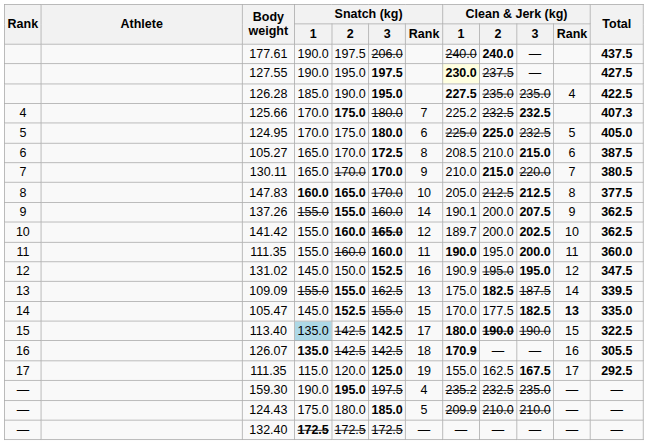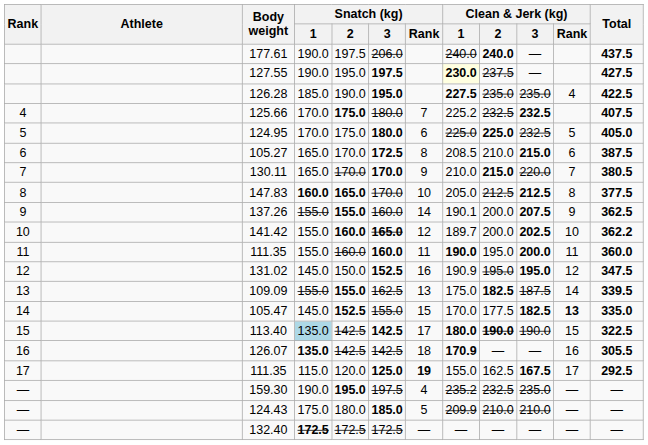 <table class = "wikitable" style="text-align:center;">
 <tr>
 <th rowspan=2 width=40>Rank</th>
 <th rowspan=2 width=250>Athlete</th>
 <th rowspan=2 width=60>Body weight</th>
 <th colspan=4>Snatch (kg)</th>
 <th colspan=4>Clean & Jerk (kg)</th>
 <th rowspan=2 width=60>Total</th>
 </tr>
 <tr>
 <th width=40>1</th>
 <th width=40>2</th>
 <th width=40>3</th>
 <th width=40>Rank</th>
 <th width=40>1</th>
 <th width=40>2</th>
 <th width=40>3</th>
 <th width=40>Rank</th>
 </tr>
 <tr>
 <td></td>
 <td align=left></td>
 <td>177.61</td>
 <td>190.0</td>
 <td>197.5</td>
 <td><s>206.0 </s></td>
 <td></td>
 <td><s>240.0 </s></td>
 <td><strong>240.0</strong></td>
 <td>—</td>
 <td></td>
 <td><strong>437.5 </strong></td>
 </tr>
 <tr>
 <td></td>
 <td align=left></td>
 <td>127.55</td>
 <td>190.0</td>
 <td>195.0</td>
 <td><strong>197.5</strong></td>
 <td></td>
 <td style="background: lightyellow;"><strong>230.0</strong></td>
 <td><s>237.5 </s></td>
 <td>—</td>
 <td></td>
 <td><strong>427.5 </strong></td>
 </tr>
 <tr>
 <td></td>
 <td align=left></td>
 <td>126.28</td>
 <td>185.0</td>
 <td>190.0</td>
 <td><strong>195.0</strong></td>
 <td></td>
 <td><strong>227.5</strong></td>
 <td><s>235.0 </s></td>
 <td><s>235.0 </s></td>
 <td>4</td>
 <td><strong>422.5</strong></td>
 </tr>
 <tr>
 <td>4</td>
 <td align=left></td>
 <td>125.66</td>
 <td>170.0</td>
 <td><strong>175.0</strong></td>
 <td><s>180.0 </s></td>
 <td>7</td>
 <td>225.2</td>
 <td><s>232.5 </s></td>
 <td><strong>232.5</strong></td>
 <td></td>
-<td><strong>407.3 </strong></td>
+<td><strong>407.5 </strong></td>
 </tr>
 <tr>
 <td>5</td>
 <td align=left></td>
 <td>124.95</td>
 <td>170.0</td>
 <td>175.0</td>
 <td><strong>180.0</strong></td>
 <td>6</td>
 <td><s>225.0 </s></td>
 <td><strong>225.0</strong></td>
 <td><s>232.5 </s></td>
 <td>5</td>
 <td><strong>405.0</strong></td>
 </tr>
 <tr>
 <td>6</td>
 <td align=left></td>
 <td>105.27</td>
 <td>165.0</td>
 <td>170.0</td>
 <td><strong>172.5</strong></td>
 <td>8</td>
 <td>208.5</td>
 <td>210.0</td>
 <td><strong>215.0</strong></td>
 <td>6</td>
 <td><strong>387.5</strong></td>
 </tr>
 <tr>
 <td>7</td>
 <td align=left></td>
 <td>130.11</td>
 <td>165.0</td>
 <td><s>170.0 </s></td>
 <td><strong>170.0</strong></td>
 <td>9</td>
 <td>210.0</td>
 <td><strong>215.0</strong></td>
 <td><s>220.0 </s></td>
 <td>7</td>
 <td><strong>380.5</strong></td>
 </tr>
 <tr>
 <td>8</td>
 <td align=left></td>
 <td>147.83</td>
 <td><strong>160.0</strong></td>
 <td><strong>165.0</strong></td>
 <td><s>170.0 </s></td>
 <td>10</td>
 <td>205.0</td>
 <td><s>212.5 </s></td>
 <td><strong>212.5</strong></td>
 <td>8</td>
 <td><strong>377.5</strong></td>
 </tr>
 <tr>
 <td>9</td>
 <td align=left></td>
 <td>137.26</td>
 <td><s>155.0 </s></td>
 <td><strong>155.0</strong></td>
 <td><s>160.0 </s></td>
 <td>14</td>
 <td>190.1</td>
 <td>200.0</td>
 <td><strong>207.5</strong></td>
 <td>9</td>
 <td><strong>362.5</strong></td>
 </tr>
 <tr>
 <td>10</td>
 <td align=left></td>
 <td>141.42</td>
 <td>155.0</td>
 <td><strong>160.0</strong></td>
 <td><strong><s>165.0 </s></strong></td>
 <td>12</td>
 <td>189.7</td>
 <td>200.0</td>
 <td><strong>202.5</strong></td>
 <td>10</td>
-<td><strong>362.5</strong></td>
+<td><strong>362.2</strong></td>
 </tr>
 <tr>
 <td>11</td>
 <td align=left></td>
 <td>111.35</td>
 <td>155.0</td>
 <td><s>160.0 </s></td>
 <td><strong>160.0</strong></td>
 <td>11</td>
 <td><strong>190.0</strong></td>
 <td>195.0</td>
 <td><strong>200.0</strong></td>
 <td>11</td>
 <td><strong>360.0 </strong></td>
 </tr>
 <tr>
 <td>12</td>
 <td align=left></td>
 <td>131.02</td>
 <td>145.0</td>
 <td>150.0</td>
 <td><strong>152.5</strong></td>
 <td>16</td>
 <td>190.9</td>
 <td><s>195.0 </s></td>
 <td><strong>195.0</strong></td>
 <td>12</td>
 <td><strong>347.5</strong></td>
 </tr>
 <tr>
 <td>13</td>
 <td align=left></td>
 <td>109.09</td>
 <td><s>155.0 </s></td>
 <td><strong>155.0</strong></td>
 <td><s>162.5 </s></td>
 <td>13</td>
 <td>175.0</td>
 <td><strong>182.5</strong></td>
 <td><s>187.5 </s></td>
 <td>14</td>
 <td><strong>339.5 </strong></td>
 </tr>
 <tr>
 <td>14</td>
 <td align=left></td>
 <td>105.47</td>
 <td>145.0</td>
 <td><strong>152.5</strong></td>
 <td><s>155.0 </s></td>
 <td>15</td>
 <td>170.0</td>
 <td>177.5</td>
 <td><strong>182.5</strong></td>
 <td><strong>13</strong></td>
 <td><strong>335.0 </strong></td>
 </tr>
 <tr>
 <td>15</td>
 <td align=left></td>
 <td>113.40</td>
 <td style="background: lightblue;">135.0</td>
 <td><s>142.5 </s></td>
 <td><strong>142.5</strong></td>
 <td>17</td>
 <td><strong>180.0</strong></td>
 <td><strong><s>190.0 </s></strong></td>
 <td><s>190.0 </s></td>
 <td>15</td>
 <td><strong>322.5</strong></td>
 </tr>
 <tr>
 <td>16</td>
 <td align=left></td>
 <td>126.07</td>
 <td><strong>135.0</strong></td>
 <td><s>142.5 </s></td>
 <td><s>142.5 </s></td>
 <td>18</td>
 <td><strong>170.9</strong></td>
 <td>—</td>
 <td>—</td>
 <td>16</td>
 <td><strong>305.5 </strong></td>
 </tr>
 <tr>
 <td>17</td>
 <td align=left></td>
 <td>111.35</td>
 <td>115.0</td>
 <td>120.0</td>
 <td><strong>125.0</strong></td>
-<td>19</td>
+<td><strong>19</strong></td>
 <td>155.0</td>
 <td>162.5</td>
 <td><strong>167.5</strong></td>
 <td>17</td>
 <td><strong>292.5 </strong></td>
 </tr>
 <tr>
 <td>—</td>
 <td align=left></td>
 <td>159.30</td>
 <td>190.0</td>
 <td><strong>195.0</strong></td>
 <td><s>197.5 </s></td>
 <td>4</td>
 <td><s>235.2 </s></td>
 <td><s>232.5 </s></td>
 <td><s>235.0 </s></td>
 <td>—</td>
 <td>—</td>
 </tr>
 <tr>
 <td>—</td>
 <td align=left></td>
 <td>124.43</td>
 <td>175.0</td>
 <td>180.0</td>
 <td><strong>185.0</strong></td>
 <td>5</td>
 <td><s>209.9 </s></td>
 <td><s>210.0 </s></td>
 <td><s>210.0 </s></td>
 <td>—</td>
 <td>—</td>
 </tr>
 <tr>
 <td>—</td>
 <td align=left></td>
 <td>132.40</td>
 <td><strong><s>172.5 </s></strong></td>
 <td><s>172.5 </s></td>
 <td><s>172.5 </s></td>
 <td>—</td>
 <td>—</td>
 <td>—</td>
 <td>—</td>
 <td>—</td>
 <td>—</td>
 </tr>
 </table>
